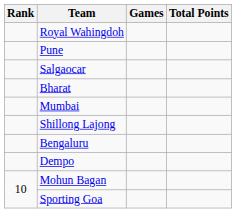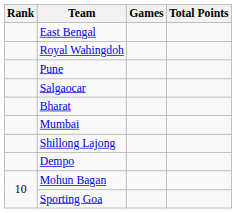 <table class="wikitable sortable">
 <tr>
 <th>Rank</th>
 <th>Team</th>
 <th>Games</th>
 <th>Total Points</th>
+</tr>
+<tr>
+<td></td>
+<td><a href='#'>East Bengal</a></td>
+<td></td>
+<td></td>
 </tr>
 <tr>
 <td></td>
 <td><a href='#'>Royal Wahingdoh</a></td>
 <td></td>
 <td></td>
 </tr>
 <tr>
 <td></td>
 <td><a href='#'>Pune</a></td>
 <td></td>
 <td></td>
 </tr>
 <tr>
 <td></td>
 <td><a href='#'>Salgaocar</a></td>
 <td></td>
 <td></td>
 </tr>
 <tr>
 <td></td>
 <td><a href='#'>Bharat</a></td>
 <td></td>
 <td></td>
 </tr>
 <tr>
 <td></td>
 <td><a href='#'>Mumbai</a></td>
 <td></td>
 <td></td>
 </tr>
 <tr>
 <td></td>
 <td><a href='#'>Shillong Lajong</a></td>
 <td></td>
 <td></td>
 </tr>
 <tr>
 <td></td>
-<td><a href='#'>Bengaluru</a></td>
-<td></td>
-<td></td>
-</tr>
-<tr>
-<td></td>
 <td><a href='#'>Dempo</a></td>
 <td></td>
 <td></td>
 </tr>
 <tr>
 <td rowspan=2 style="text-align:center;">10</td>
 <td><a href='#'>Mohun Bagan</a></td>
 <td></td>
 <td></td>
 </tr>
 <tr>
 <td><a href='#'>Sporting Goa</a></td>
 <td></td>
 <td></td>
 </tr>
 </table>
